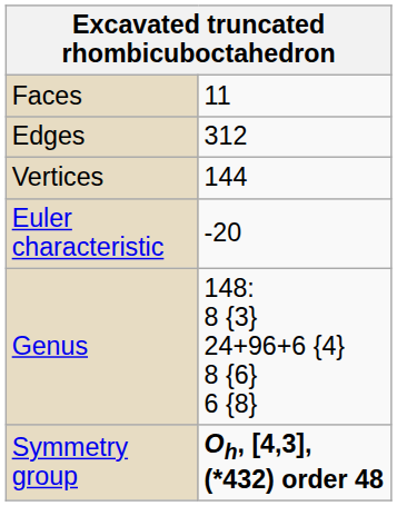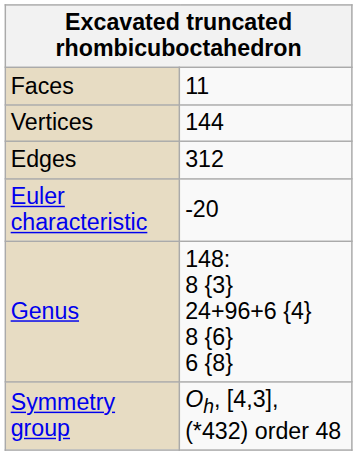 <table class="wikitable" bgcolor="#ffffff" cellpadding="5" align="right" style="margin-left:10px" width="240">
 <tr>
 <th bgcolor=#e7dcc3 colspan=2>Excavated truncated rhombicuboctahedron</th>
 </tr>
 <tr>
 <td bgcolor=#e7dcc3>Faces</td>
 <td>11</td>
 </tr>
 <tr>
+<td bgcolor=#e7dcc3>Vertices</td>
+<td>144</td>
+</tr>
+<tr>
 <td bgcolor=#e7dcc3>Edges</td>
 <td>312</td>
-</tr>
-<tr>
-<td bgcolor=#e7dcc3>Vertices</td>
-<td>144</td>
 </tr>
 <tr>
 <td bgcolor=#e7dcc3><a href='#'>Euler characteristic</a></td>
 <td>-20</td>
 </tr>
 <tr>
 <td bgcolor=#e7dcc3><a href='#'>Genus</a></td>
 <td>148:<br>8 {3}<br>24+96+6 {4}<br>8 {6}<br>6 {8}</td>
 </tr>
 <tr>
 <td bgcolor=#e7dcc3><a href='#'>Symmetry group</a></td>
-<td><strong><em>O</em><sub><em>h</em></sub>, [4,3], (*432) order 48</strong></td>
+<td><em>O</em><sub><em>h</em></sub>, [4,3], (*432) order 48</td>
 </tr>
 </table>
